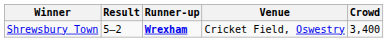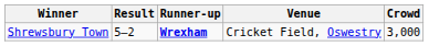 <table class="wikitable">
 <tr>
 <th>Winner</th>
 <th>Result</th>
 <th>Runner-up</th>
 <th>Venue</th>
 <th>Crowd</th>
 </tr>
 <tr>
 <td><a href='#'>Shrewsbury Town</a></td>
 <td>5–2</td>
 <td><strong><a href='#'>Wrexham</a></strong></td>
 <td>Cricket Field, <a href='#'>Oswestry</a></td>
-<td>3,400</td>
+<td>3,000</td>
 </tr>
 </table>
